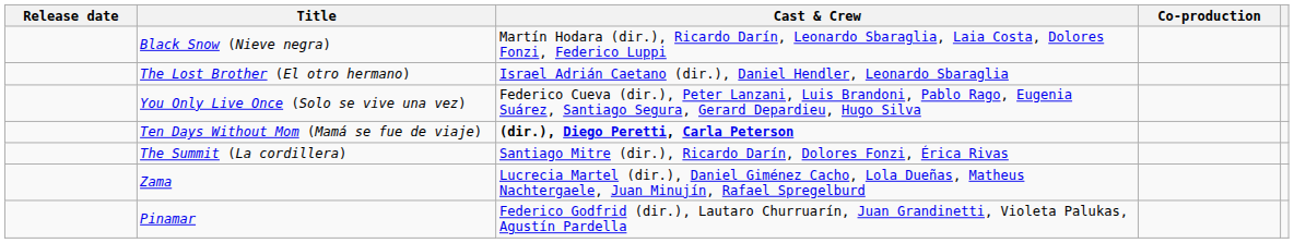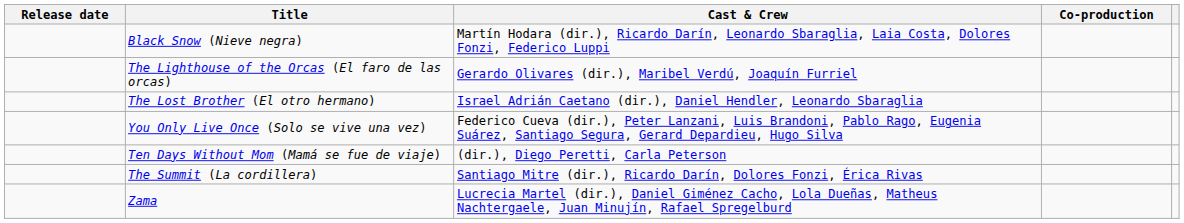 <table class="wikitable sortable" width= "100%">
 <tr>
 <th>Release date</th>
 <th style="width:28%;">Title</th>
 <th style="width:50%;">Cast & Crew</th>
 <th>Co-production</th>
 <th class = "unsortable"></th>
 </tr>
 <tr>
 <td align = "center"></td>
 <td><em><a href='#'>Black Snow</a></em> (<em>Nieve negra</em>)</td>
 <td>Martín Hodara (dir.), <a href='#'>Ricardo Darín</a>, <a href='#'>Leonardo Sbaraglia</a>, <a href='#'>Laia Costa</a>, <a href='#'>Dolores Fonzi</a>, <a href='#'>Federico Luppi</a></td>
+<td align = "center"></td>
+<td align = "center"></td>
+</tr>
+<tr>
+<td align = "center"></td>
+<td><em><a href='#'>The Lighthouse of the Orcas</a></em> (<em>El faro de las orcas</em>)</td>
+<td><a href='#'>Gerardo Olivares</a> (dir.), <a href='#'>Maribel Verdú</a>, <a href='#'>Joaquín Furriel</a></td>
 <td align = "center"></td>
 <td align = "center"></td>
 </tr>
 <tr>
 <td></td>
 <td><em><a href='#'>The Lost Brother</a></em> (<em>El otro hermano</em>)</td>
 <td><a href='#'>Israel Adrián Caetano</a> (dir.), <a href='#'>Daniel Hendler</a>, <a href='#'>Leonardo Sbaraglia</a></td>
 <td></td>
 <td></td>
 </tr>
 <tr>
 <td align = "center"></td>
 <td><em><a href='#'>You Only Live Once</a></em> (<em>Solo se vive una vez</em>)</td>
 <td>Federico Cueva (dir.), <a href='#'>Peter Lanzani</a>, <a href='#'>Luis Brandoni</a>, <a href='#'>Pablo Rago</a>, <a href='#'>Eugenia Suárez</a>, <a href='#'>Santiago Segura</a>, <a href='#'>Gerard Depardieu</a>, <a href='#'>Hugo Silva</a></td>
 <td align = "center"></td>
 <td align = "center"></td>
 </tr>
 <tr>
 <td align = "center"></td>
 <td><em><a href='#'>Ten Days Without Mom</a></em> (<em>Mamá se fue de viaje</em>)</td>
-<td><strong> (dir.), <a href='#'>Diego Peretti</a>, <a href='#'>Carla Peterson</a></strong></td>
+<td> (dir.), <a href='#'>Diego Peretti</a>, <a href='#'>Carla Peterson</a></td>
 <td></td>
 <td align = "center"></td>
 </tr>
 <tr>
 <td align = "center"></td>
 <td><em><a href='#'>The Summit</a></em> (<em>La cordillera</em>)</td>
 <td><a href='#'>Santiago Mitre</a> (dir.), <a href='#'>Ricardo Darín</a>, <a href='#'>Dolores Fonzi</a>, <a href='#'>Érica Rivas</a></td>
 <td align = "center"></td>
 <td align = "center"></td>
 </tr>
 <tr>
 <td align = "center"></td>
 <td><em><a href='#'>Zama</a></em></td>
 <td><a href='#'>Lucrecia Martel</a> (dir.), <a href='#'>Daniel Giménez Cacho</a>, <a href='#'>Lola Dueñas</a>, <a href='#'>Matheus Nachtergaele</a>, <a href='#'>Juan Minujín</a>, <a href='#'>Rafael Spregelburd</a></td>
 <td align = "center"></td>
 <td align = "center"></td>
 </tr>
-<tr>
-<td align = "center"></td>
-<td><em><a href='#'>Pinamar</a></em></td>
-<td><a href='#'>Federico Godfrid</a> (dir.), Lautaro Churruarín, <a href='#'>Juan Grandinetti</a>, Violeta Palukas, <a href='#'>Agustín Pardella</a></td>
-<td></td>
-<td align = "center"></td>
-</tr>
 </table>
